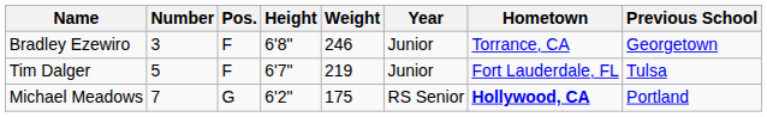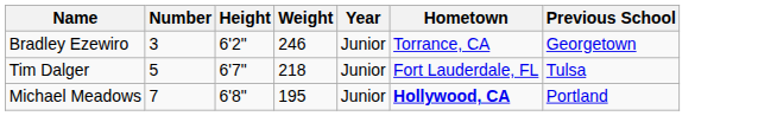 <table class="wikitable sortable" border="1">
 <tr>
 <th>Name</th>
 <th>Number</th>
-<th>Pos.</th>
 <th>Height</th>
 <th>Weight</th>
 <th>Year</th>
 <th>Hometown</th>
 <th class="unsortable">Previous School</th>
 </tr>
 <tr>
 <td>Bradley Ezewiro</td>
 <td>3</td>
-<td>F</td>
-<td>6'8"</td>
+<td>6'2"</td>
 <td>246</td>
 <td>Junior</td>
 <td><a href='#'>Torrance, CA</a></td>
 <td><a href='#'>Georgetown</a></td>
 </tr>
 <tr>
 <td>Tim Dalger</td>
 <td>5</td>
-<td>F</td>
 <td>6'7"</td>
-<td>219</td>
+<td>218</td>
 <td>Junior</td>
 <td><a href='#'>Fort Lauderdale, FL</a></td>
 <td><a href='#'>Tulsa</a></td>
 </tr>
 <tr>
 <td>Michael Meadows</td>
 <td>7</td>
-<td>G</td>
-<td>6'2"</td>
-<td>175</td>
-<td>RS Senior</td>
+<td>6'8"</td>
+<td>195</td>
+<td>Junior</td>
 <td><strong><a href='#'>Hollywood, CA</a></strong></td>
 <td><a href='#'>Portland</a></td>
 </tr>
 </table>
